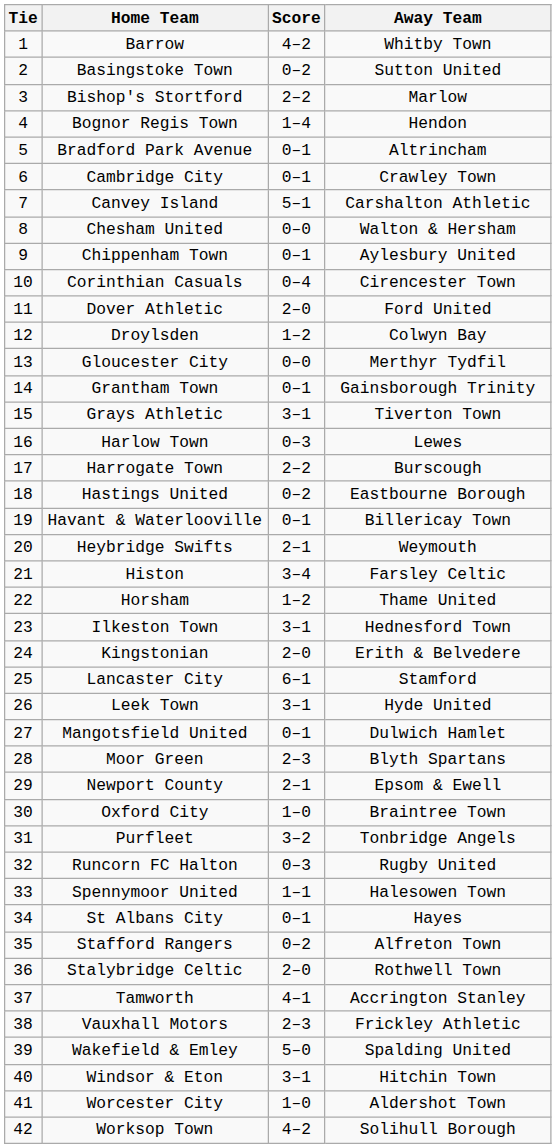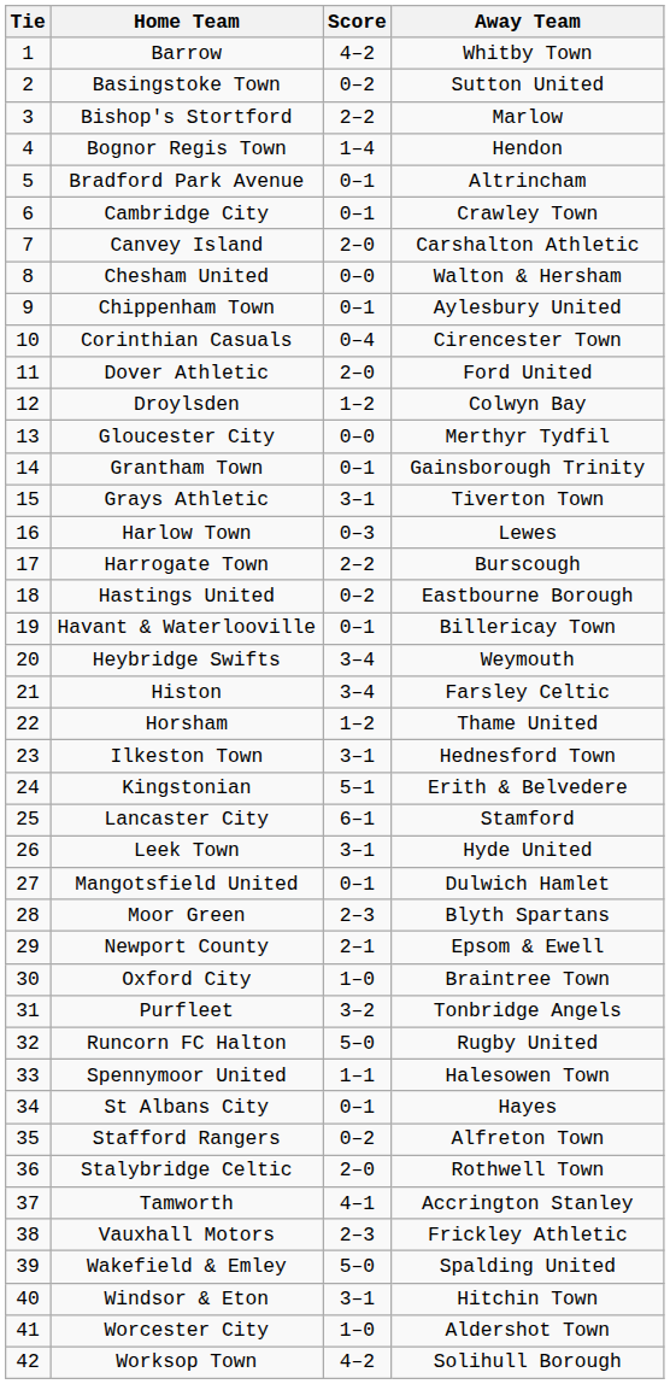 <table class="wikitable" style="text-align:center;">
 <tr>
 <th width=20>Tie</th>
 <th width=175>Home Team</th>
 <th width=20>Score</th>
 <th width=175>Away Team</th>
 </tr>
 <tr>
 <td>1</td>
 <td>Barrow</td>
 <td>4–2</td>
 <td>Whitby Town</td>
 </tr>
 <tr>
 <td>2</td>
 <td>Basingstoke Town</td>
 <td>0–2</td>
 <td>Sutton United</td>
 </tr>
 <tr>
 <td>3</td>
 <td>Bishop's Stortford</td>
 <td>2–2</td>
 <td>Marlow</td>
 </tr>
 <tr>
 <td>4</td>
 <td>Bognor Regis Town</td>
 <td>1–4</td>
 <td>Hendon</td>
 </tr>
 <tr>
 <td>5</td>
 <td>Bradford Park Avenue</td>
 <td>0–1</td>
 <td>Altrincham</td>
 </tr>
 <tr>
 <td>6</td>
 <td>Cambridge City</td>
 <td>0–1</td>
 <td>Crawley Town</td>
 </tr>
 <tr>
 <td>7</td>
 <td>Canvey Island</td>
-<td>5–1</td>
+<td>2–0</td>
 <td>Carshalton Athletic</td>
 </tr>
 <tr>
 <td>8</td>
 <td>Chesham United</td>
 <td>0–0</td>
 <td>Walton & Hersham</td>
 </tr>
 <tr>
 <td>9</td>
 <td>Chippenham Town</td>
 <td>0–1</td>
 <td>Aylesbury United</td>
 </tr>
 <tr>
 <td>10</td>
 <td>Corinthian Casuals</td>
 <td>0–4</td>
 <td>Cirencester Town</td>
 </tr>
 <tr>
 <td>11</td>
 <td>Dover Athletic</td>
 <td>2–0</td>
 <td>Ford United</td>
 </tr>
 <tr>
 <td>12</td>
 <td>Droylsden</td>
 <td>1–2</td>
 <td>Colwyn Bay</td>
 </tr>
 <tr>
 <td>13</td>
 <td>Gloucester City</td>
 <td>0–0</td>
 <td>Merthyr Tydfil</td>
 </tr>
 <tr>
 <td>14</td>
 <td>Grantham Town</td>
 <td>0–1</td>
 <td>Gainsborough Trinity</td>
 </tr>
 <tr>
 <td>15</td>
 <td>Grays Athletic</td>
 <td>3–1</td>
 <td>Tiverton Town</td>
 </tr>
 <tr>
 <td>16</td>
 <td>Harlow Town</td>
 <td>0–3</td>
 <td>Lewes</td>
 </tr>
 <tr>
 <td>17</td>
 <td>Harrogate Town</td>
 <td>2–2</td>
 <td>Burscough</td>
 </tr>
 <tr>
 <td>18</td>
 <td>Hastings United</td>
 <td>0–2</td>
 <td>Eastbourne Borough</td>
 </tr>
 <tr>
 <td>19</td>
 <td>Havant & Waterlooville</td>
 <td>0–1</td>
 <td>Billericay Town</td>
 </tr>
 <tr>
 <td>20</td>
 <td>Heybridge Swifts</td>
-<td>2–1</td>
+<td>3–4</td>
 <td>Weymouth</td>
 </tr>
 <tr>
 <td>21</td>
 <td>Histon</td>
 <td>3–4</td>
 <td>Farsley Celtic</td>
 </tr>
 <tr>
 <td>22</td>
 <td>Horsham</td>
 <td>1–2</td>
 <td>Thame United</td>
 </tr>
 <tr>
 <td>23</td>
 <td>Ilkeston Town</td>
 <td>3–1</td>
 <td>Hednesford Town</td>
 </tr>
 <tr>
 <td>24</td>
 <td>Kingstonian</td>
-<td>2–0</td>
+<td>5–1</td>
 <td>Erith & Belvedere</td>
 </tr>
 <tr>
 <td>25</td>
 <td>Lancaster City</td>
 <td>6–1</td>
 <td>Stamford</td>
 </tr>
 <tr>
 <td>26</td>
 <td>Leek Town</td>
 <td>3–1</td>
 <td>Hyde United</td>
 </tr>
 <tr>
 <td>27</td>
 <td>Mangotsfield United</td>
 <td>0–1</td>
 <td>Dulwich Hamlet</td>
 </tr>
 <tr>
 <td>28</td>
 <td>Moor Green</td>
 <td>2–3</td>
 <td>Blyth Spartans</td>
 </tr>
 <tr>
 <td>29</td>
 <td>Newport County</td>
 <td>2–1</td>
 <td>Epsom & Ewell</td>
 </tr>
 <tr>
 <td>30</td>
 <td>Oxford City</td>
 <td>1–0</td>
 <td>Braintree Town</td>
 </tr>
 <tr>
 <td>31</td>
 <td>Purfleet</td>
 <td>3–2</td>
 <td>Tonbridge Angels</td>
 </tr>
 <tr>
 <td>32</td>
 <td>Runcorn FC Halton</td>
-<td>0–3</td>
+<td>5–0</td>
 <td>Rugby United</td>
 </tr>
 <tr>
 <td>33</td>
 <td>Spennymoor United</td>
 <td>1–1</td>
 <td>Halesowen Town</td>
 </tr>
 <tr>
 <td>34</td>
 <td>St Albans City</td>
 <td>0–1</td>
 <td>Hayes</td>
 </tr>
 <tr>
 <td>35</td>
 <td>Stafford Rangers</td>
 <td>0–2</td>
 <td>Alfreton Town</td>
 </tr>
 <tr>
 <td>36</td>
 <td>Stalybridge Celtic</td>
 <td>2–0</td>
 <td>Rothwell Town</td>
 </tr>
 <tr>
 <td>37</td>
 <td>Tamworth</td>
 <td>4–1</td>
 <td>Accrington Stanley</td>
 </tr>
 <tr>
 <td>38</td>
 <td>Vauxhall Motors</td>
 <td>2–3</td>
 <td>Frickley Athletic</td>
 </tr>
 <tr>
 <td>39</td>
 <td>Wakefield & Emley</td>
 <td>5–0</td>
 <td>Spalding United</td>
 </tr>
 <tr>
 <td>40</td>
 <td>Windsor & Eton</td>
 <td>3–1</td>
 <td>Hitchin Town</td>
 </tr>
 <tr>
 <td>41</td>
 <td>Worcester City</td>
 <td>1–0</td>
 <td>Aldershot Town</td>
 </tr>
 <tr>
 <td>42</td>
 <td>Worksop Town</td>
 <td>4–2</td>
 <td>Solihull Borough</td>
 </tr>
 </table>
